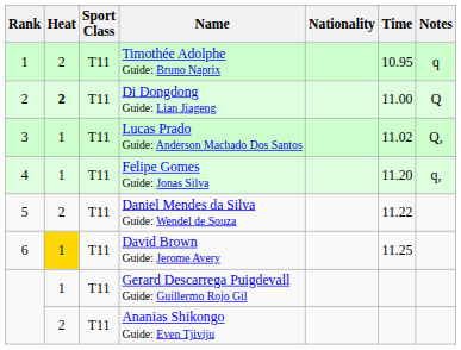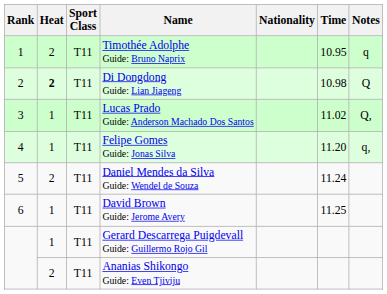 <table class="wikitable sortable" style="text-align:center">
 <tr>
 <th>Rank</th>
 <th>Heat</th>
 <th>Sport<br>Class</th>
 <th>Name</th>
 <th>Nationality</th>
 <th>Time</th>
 <th>Notes</th>
 </tr>
 <tr bgcolor=ccffcc>
 <td>1</td>
 <td>2</td>
 <td>T11</td>
 <td align=left><a href='#'>Timothée Adolphe</a><br><small>Guide: <a href='#'>Bruno Naprix</a></small></td>
 <td align=left></td>
 <td>10.95</td>
 <td>q</td>
 </tr>
 <tr bgcolor=ddffdd>
 <td>2</td>
 <td><strong>2</strong></td>
 <td>T11</td>
 <td align=left><a href='#'>Di Dongdong</a><br><small>Guide: <a href='#'>Lian Jiageng</a></small></td>
 <td align=left></td>
-<td>11.00</td>
+<td>10.98</td>
 <td>Q</td>
 </tr>
 <tr bgcolor=ccffcc>
 <td>3</td>
 <td>1</td>
 <td>T11</td>
 <td align=left><a href='#'>Lucas Prado</a><br><small>Guide: <a href='#'>Anderson Machado Dos Santos</a></small></td>
 <td align=left></td>
 <td>11.02</td>
 <td>Q, </td>
 </tr>
 <tr bgcolor=ddffdd>
 <td>4</td>
 <td>1</td>
 <td>T11</td>
 <td align=left><a href='#'>Felipe Gomes</a><br><small>Guide: <a href='#'>Jonas Silva</a></small></td>
 <td align=left></td>
 <td>11.20</td>
 <td>q, </td>
 </tr>
 <tr>
 <td>5</td>
 <td>2</td>
 <td>T11</td>
 <td align=left><a href='#'>Daniel Mendes da Silva</a><br><small>Guide: <a href='#'>Wendel de Souza</a></small></td>
 <td align=left></td>
-<td>11.22</td>
+<td>11.24</td>
 <td></td>
 </tr>
 <tr>
 <td>6</td>
-<td style="background: gold;">1</td>
+<td>1</td>
 <td>T11</td>
 <td align=left><a href='#'>David Brown</a><br><small>Guide: <a href='#'>Jerome Avery</a></small></td>
 <td align=left></td>
 <td>11.25</td>
 <td></td>
 </tr>
 <tr>
 <td rowspan=2></td>
 <td>1</td>
 <td>T11</td>
 <td align=left><a href='#'>Gerard Descarrega Puigdevall</a><br><small>Guide: <a href='#'>Guillermo Rojo Gil</a></small></td>
 <td align=left></td>
 <td></td>
 <td></td>
 </tr>
 <tr>
 <td>2</td>
 <td>T11</td>
 <td align=left><a href='#'>Ananias Shikongo</a><br><small>Guide: <a href='#'>Even Tjiviju</a></small></td>
 <td align=left></td>
 <td></td>
 <td></td>
 </tr>
 </table>
